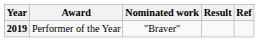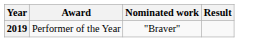 <table class="wikitable sortable" style=text-align:center>
 <tr>
 <th>Year</th>
 <th>Award</th>
 <th>Nominated work</th>
 <th>Result</th>
-<th>Ref</th>
 </tr>
 <tr>
 <th>2019</th>
 <td>Performer of the Year</td>
 <td align=center>"Braver"</td>
 <td></td>
-<td></td>
 </tr>
 </table>
